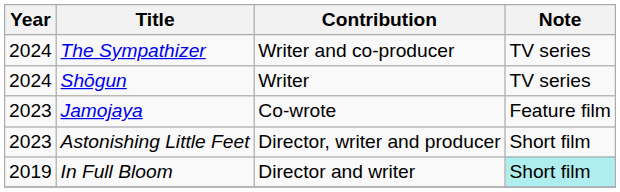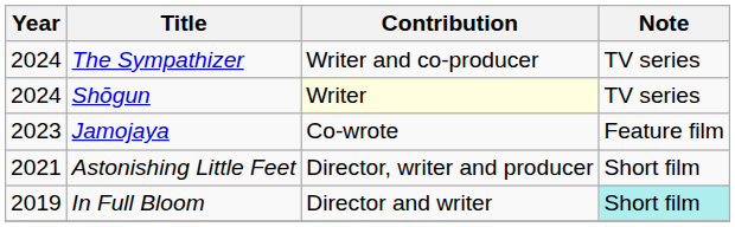 <table class="wikitable sortable">
 <tr>
 <th>Year</th>
 <th>Title</th>
 <th>Contribution</th>
 <th>Note</th>
 </tr>
 <tr>
 <td>2024</td>
 <td><em><a href='#'>The Sympathizer</a></em></td>
 <td>Writer and co-producer</td>
 <td>TV series</td>
 </tr>
 <tr>
 <td>2024</td>
 <td><em><a href='#'>Shōgun</a></em></td>
-<td>Writer</td>
+<td style="background: lightyellow;">Writer</td>
 <td>TV series</td>
 </tr>
 <tr>
 <td>2023</td>
 <td><em><a href='#'>Jamojaya</a></em></td>
 <td>Co-wrote</td>
 <td>Feature film</td>
 </tr>
 <tr>
-<td>2023</td>
+<td>2021</td>
 <td><em>Astonishing Little Feet</em></td>
 <td>Director, writer and producer</td>
 <td>Short film</td>
 </tr>
 <tr>
 <td>2019</td>
 <td><em>In Full Bloom</em></td>
 <td>Director and writer</td>
 <td style="background: paleturquoise;">Short film</td>
 </tr>
 <tr>
 </tr>
 </table>
